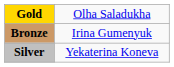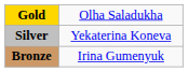 <table class="wikitable" style=" text-align:center; " width="35%">
 <tr>
 <td bgcolor="gold"><strong>Gold</strong></td>
 <td><a href='#'>Olha Saladukha</a><br>  <small><em></em></small></td>
 </tr>
 <tr>
+<td bgcolor="silver"><strong>Silver</strong></td>
+<td><a href='#'>Yekaterina Koneva</a><br>  <small><em></em></small></td>
+</tr>
+<tr>
 <td bgcolor="CC9966"><strong>Bronze</strong></td>
 <td><a href='#'>Irina Gumenyuk</a><br>  <small><em></em></small></td>
 </tr>
-<tr>
-<td bgcolor="silver"><strong>Silver</strong></td>
-<td><a href='#'>Yekaterina Koneva</a><br>  <small><em></em></small></td>
-</tr>
 </table>
